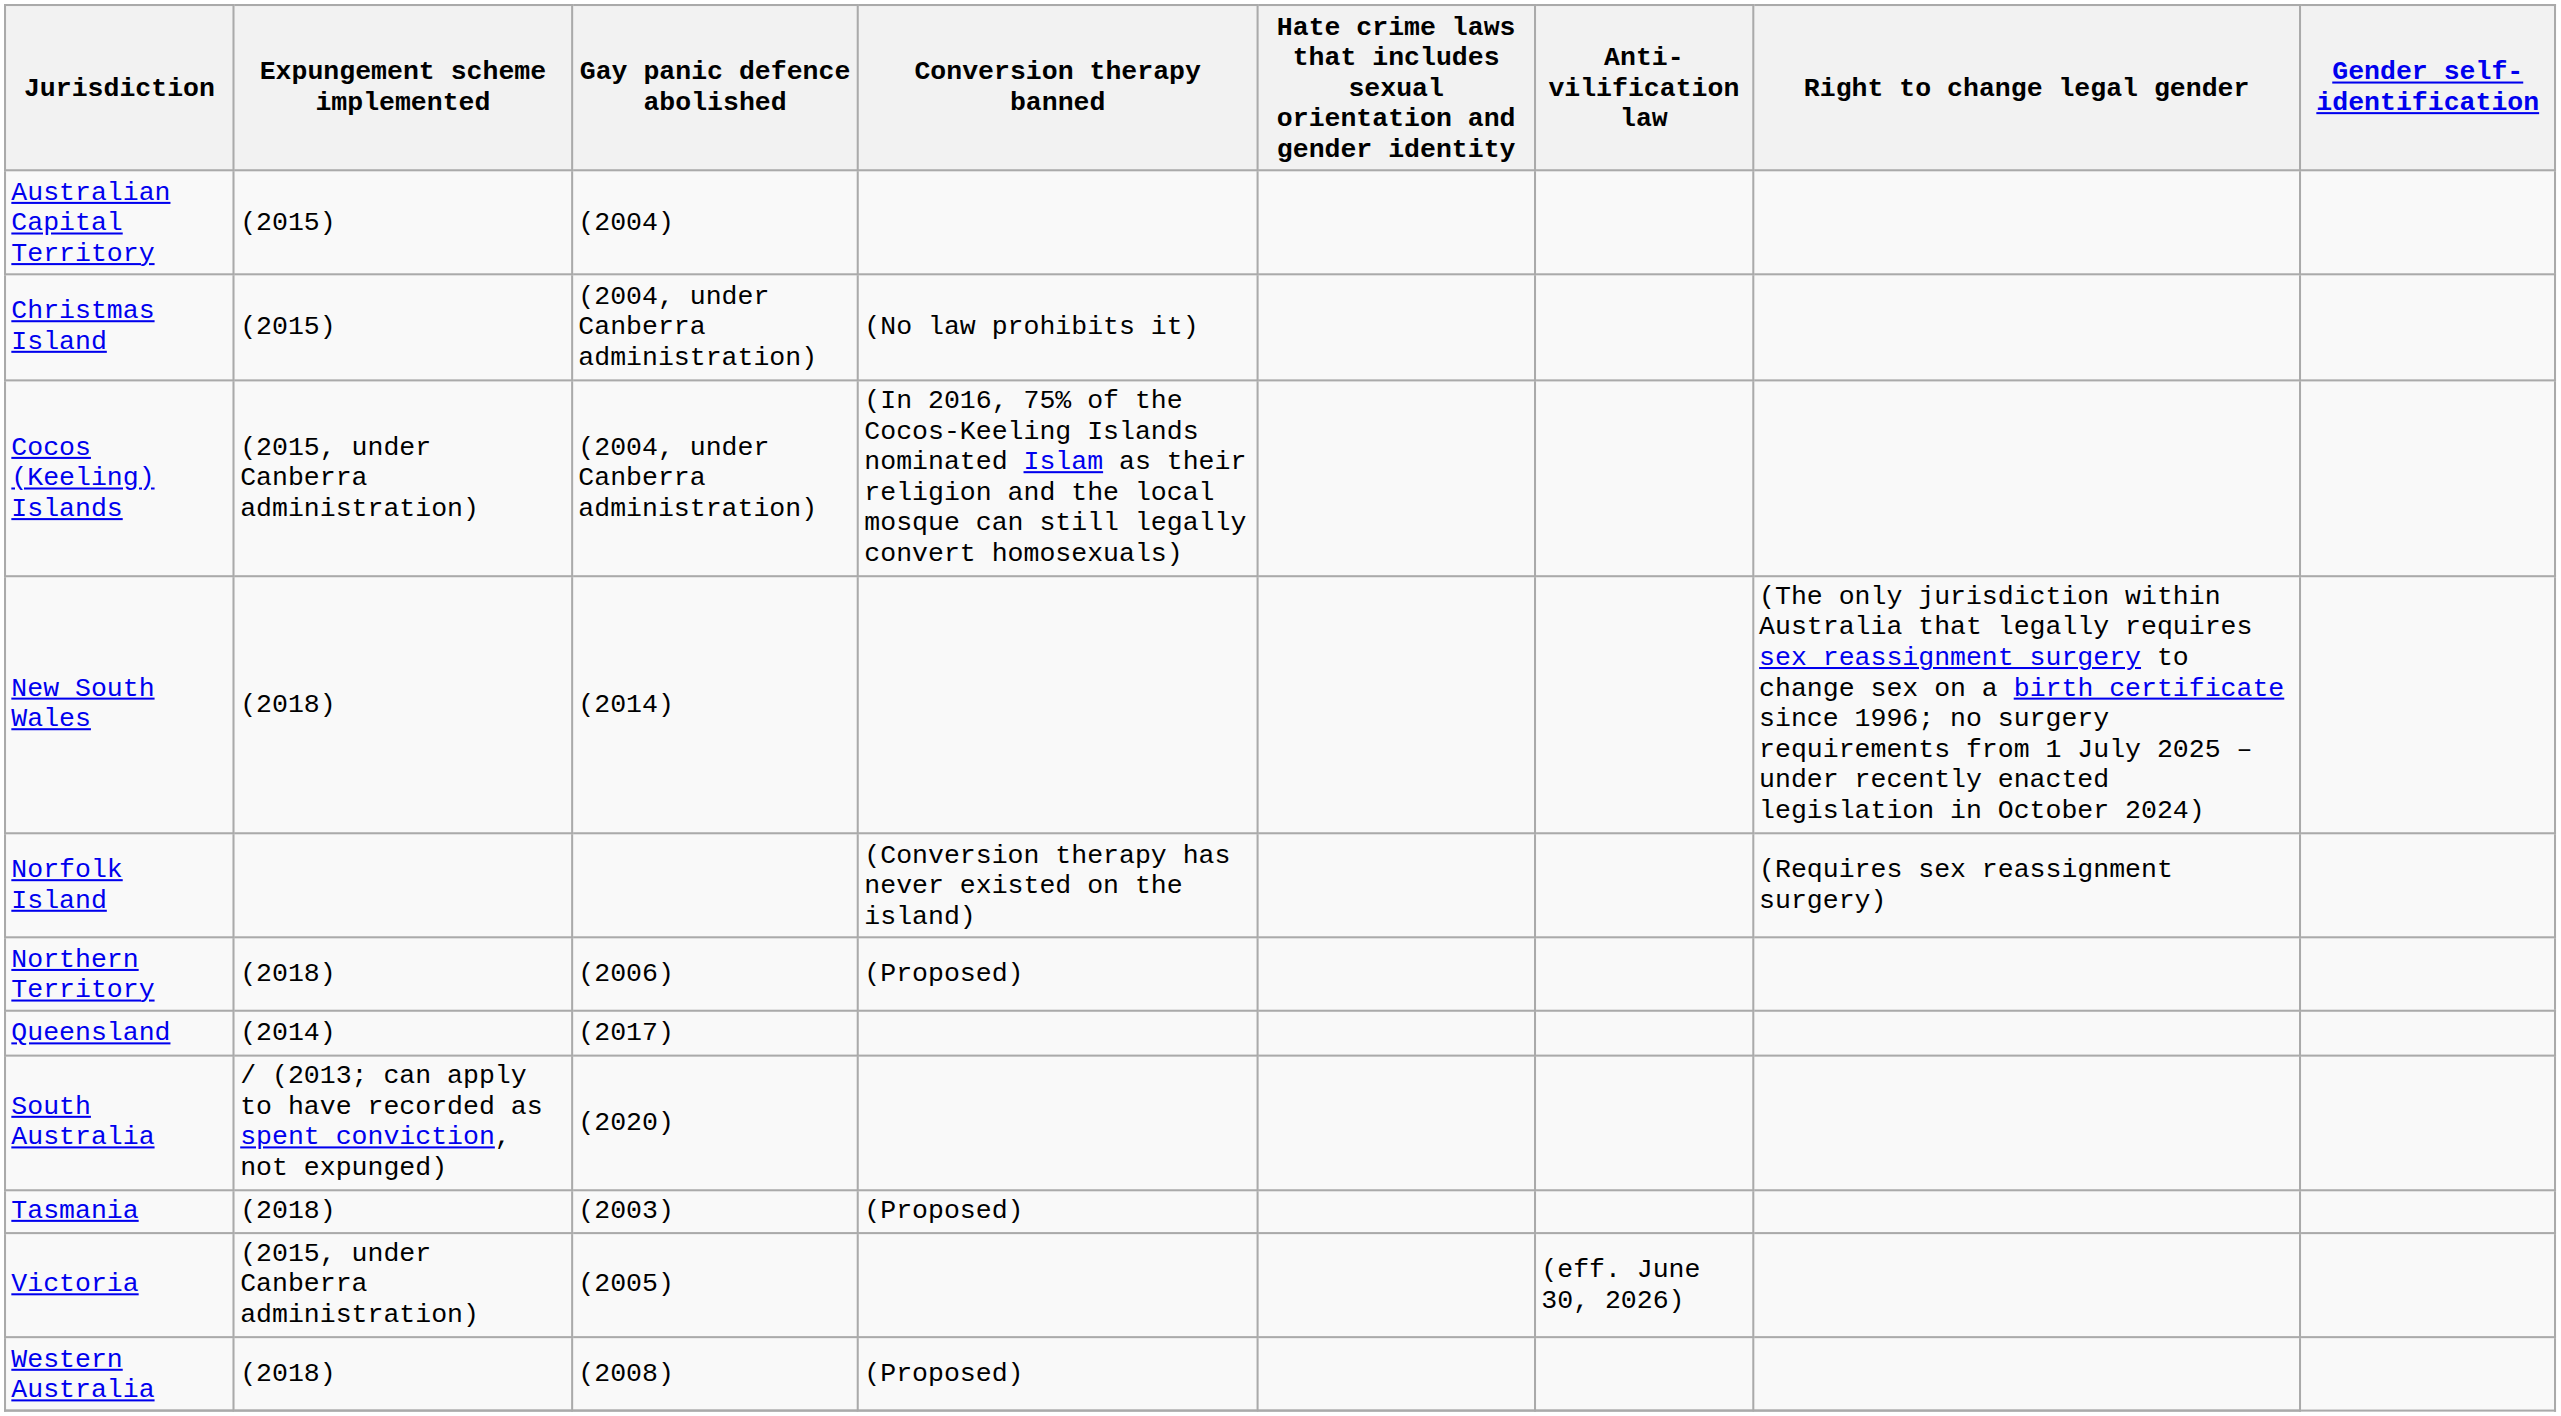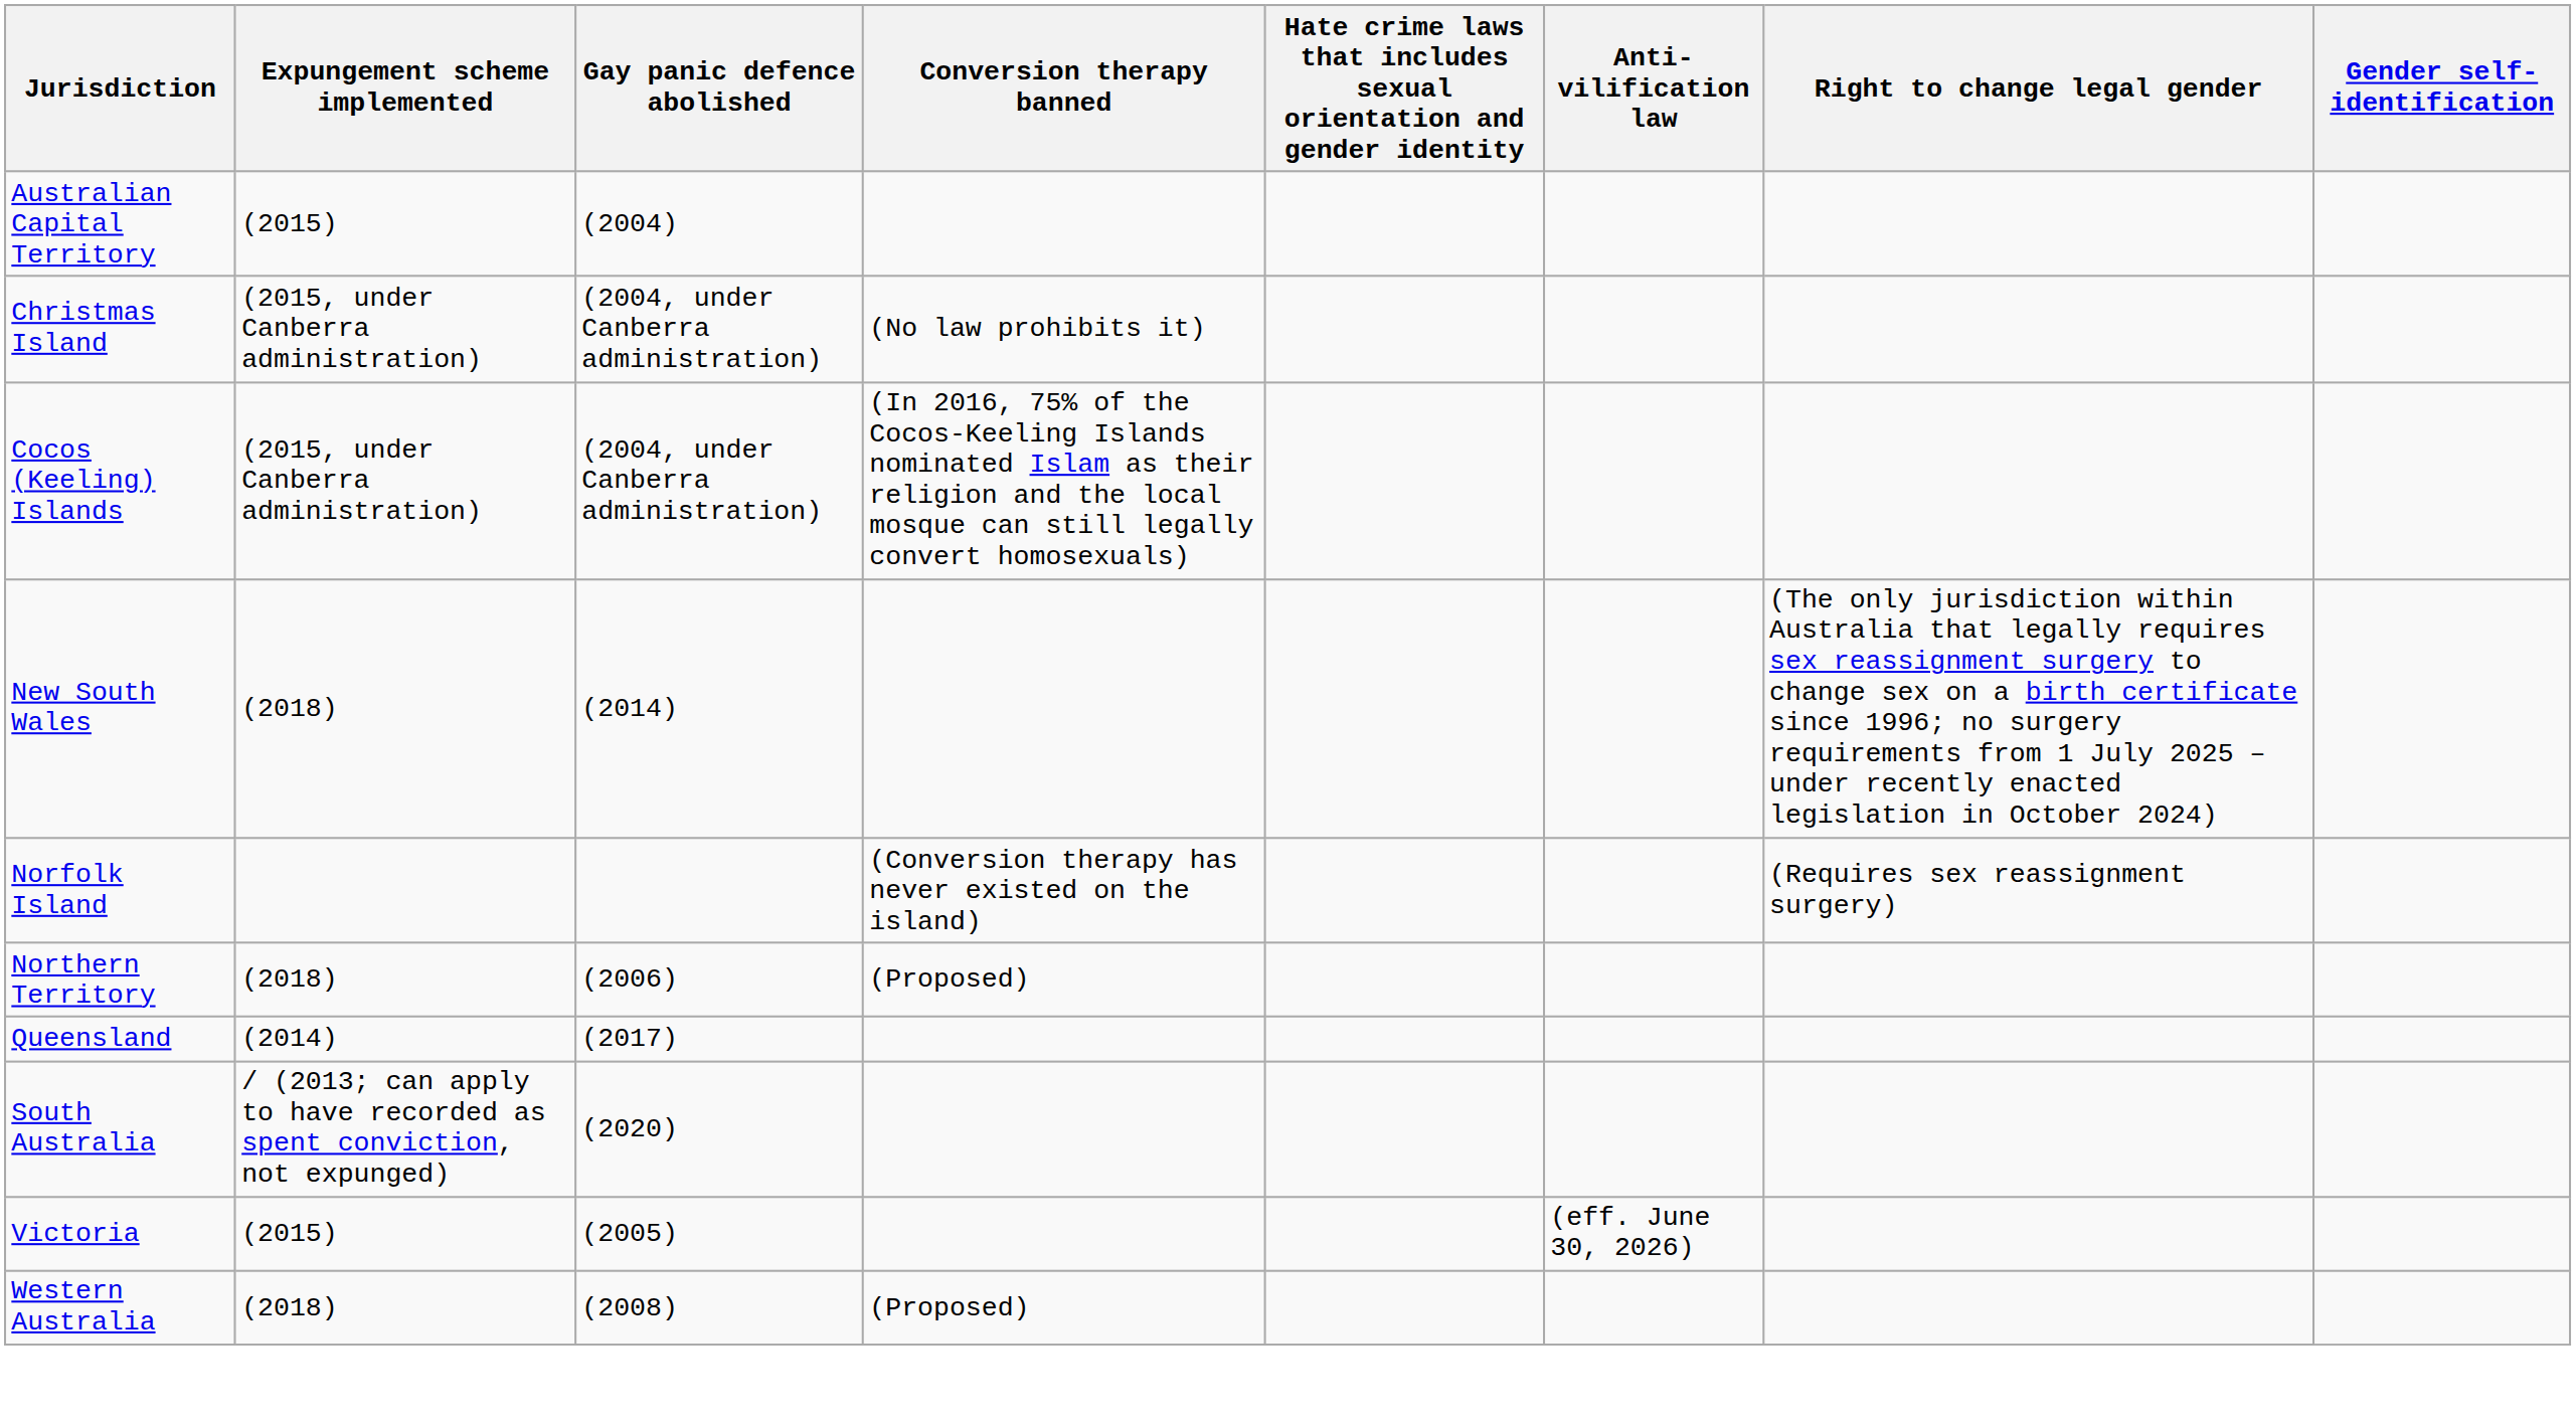 <table class=wikitable>
 <tr>
 <th>Jurisdiction</th>
 <th>Expungement scheme implemented</th>
 <th>Gay panic defence abolished</th>
 <th>Conversion therapy banned</th>
 <th>Hate crime laws that includes sexual orientation and gender identity</th>
 <th>Anti-vilification law</th>
 <th>Right to change legal gender</th>
 <th><a href='#'>Gender self-identification</a></th>
 </tr>
 <tr>
 <td> <a href='#'>Australian Capital Territory</a></td>
 <td>  (2015)</td>
 <td>  (2004)</td>
 <td></td>
 <td> </td>
 <td> </td>
 <td> </td>
 </tr>
 <tr>
 <td> <a href='#'>Christmas Island</a></td>
-<td>  (2015)</td>
+<td>  (2015, under Canberra administration)</td>
 <td>  (2004, under Canberra administration)</td>
 <td>  (No law prohibits it)</td>
 <td> </td>
 <td> </td>
 <td> </td>
 <td></td>
 </tr>
 <tr>
 <td> <a href='#'>Cocos (Keeling) Islands</a></td>
 <td>  (2015, under Canberra administration)</td>
 <td>  (2004, under Canberra administration)</td>
 <td> (In 2016, 75% of the Cocos-Keeling Islands nominated <a href='#'>Islam</a> as their religion and the local mosque can still legally convert homosexuals)</td>
 <td> </td>
 <td> </td>
 <td> </td>
 <td></td>
 </tr>
 <tr>
 <td> <a href='#'>New South Wales</a></td>
 <td>  (2018)</td>
 <td>  (2014)</td>
 <td> </td>
 <td> </td>
 <td> </td>
 <td> (The only jurisdiction within Australia that legally requires <a href='#'>sex reassignment surgery</a> to change sex on a <a href='#'>birth certificate</a> since 1996; no surgery requirements from 1 July 2025 – under recently enacted legislation in October 2024)</td>
 <td></td>
 </tr>
 <tr>
 <td> <a href='#'>Norfolk Island</a></td>
 <td></td>
 <td></td>
 <td> (Conversion therapy has never existed on the island)</td>
 <td></td>
 <td></td>
 <td> (Requires sex reassignment surgery)</td>
 <td></td>
 </tr>
 <tr>
 <td> <a href='#'>Northern Territory</a></td>
 <td> (2018)</td>
 <td>  (2006)</td>
 <td>  (Proposed)</td>
 <td> </td>
 <td> </td>
 <td></td>
 </tr>
 <tr>
 <td> <a href='#'>Queensland</a></td>
 <td>  (2014)</td>
 <td>  (2017)</td>
 <td> </td>
 <td> </td>
 <td> </td>
 <td></td>
 <td></td>
 </tr>
 <tr>
 <td> <a href='#'>South Australia</a></td>
 <td> / (2013; can apply to have recorded as <a href='#'>spent conviction</a>, not expunged)</td>
 <td>  (2020)</td>
 <td> </td>
 <td></td>
 <td> </td>
 <td> </td>
 <td></td>
 </tr>
 <tr>
-<td> <a href='#'>Tasmania</a></td>
-<td>  (2018)</td>
-<td>  (2003)</td>
-<td>  (Proposed)</td>
-<td> </td>
-<td> </td>
-<td></td>
-<td></td>
-</tr>
-<tr>
 <td> <a href='#'>Victoria</a></td>
-<td>  (2015, under Canberra administration)</td>
+<td>  (2015)</td>
 <td>  (2005)</td>
 <td> </td>
 <td> </td>
 <td> (eff. June 30, 2026)</td>
 <td> </td>
 <td></td>
 </tr>
 <tr>
 <td> <a href='#'>Western Australia</a></td>
 <td> (2018)</td>
 <td>  (2008)</td>
 <td> (Proposed)</td>
 <td> </td>
 <td> </td>
 <td></td>
 </tr>
 <tr>
 </tr>
 </table>
